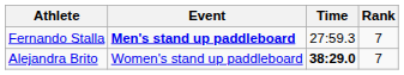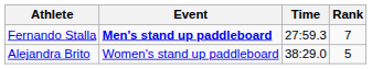 <table class=wikitable style=font-size:90%;text-align:center>
 <tr>
 <th>Athlete</th>
 <th>Event</th>
 <th>Time</th>
 <th>Rank</th>
 </tr>
 <tr>
 <td align=left><a href='#'>Fernando Stalla</a></td>
 <td align=left><strong><a href='#'>Men's stand up paddleboard</a></strong></td>
 <td>27:59.3</td>
 <td>7</td>
 </tr>
 <tr>
 <td align=left><a href='#'>Alejandra Brito</a></td>
 <td align=left><a href='#'>Women's stand up paddleboard</a></td>
-<td><strong>38:29.0</strong></td>
-<td>7</td>
+<td>38:29.0</td>
+<td>5</td>
 </tr>
 </table>
